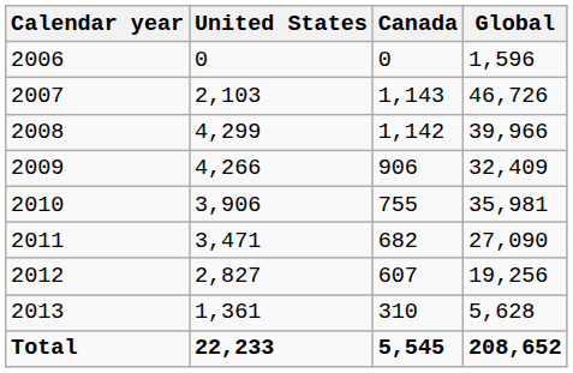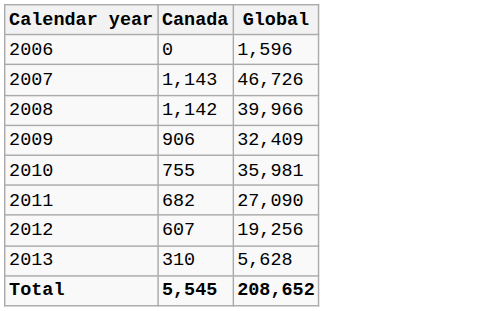 <table class="wikitable">
 <tr>
 <th>Calendar year</th>
-<th>United States</th>
 <th>Canada</th>
 <th>Global</th>
 </tr>
 <tr>
 <td>2006</td>
 <td>0</td>
-<td>0</td>
 <td>1,596</td>
 </tr>
 <tr>
 <td>2007</td>
-<td>2,103</td>
 <td>1,143</td>
 <td>46,726</td>
 </tr>
 <tr>
 <td>2008</td>
-<td>4,299</td>
 <td>1,142</td>
 <td>39,966</td>
 </tr>
 <tr>
 <td>2009</td>
-<td>4,266</td>
 <td>906</td>
 <td>32,409</td>
 </tr>
 <tr>
 <td>2010</td>
-<td>3,906</td>
 <td>755</td>
 <td>35,981</td>
 </tr>
 <tr>
 <td>2011</td>
-<td>3,471</td>
 <td>682</td>
 <td>27,090</td>
 </tr>
 <tr>
 <td>2012</td>
-<td>2,827</td>
 <td>607</td>
 <td>19,256</td>
 </tr>
 <tr>
 <td>2013</td>
-<td>1,361</td>
 <td>310</td>
 <td>5,628</td>
 </tr>
 <tr>
 <td><strong>Total</strong></td>
-<td><strong>22,233</strong></td>
 <td><strong>5,545</strong></td>
 <td><strong>208,652</strong></td>
 </tr>
 </table>
